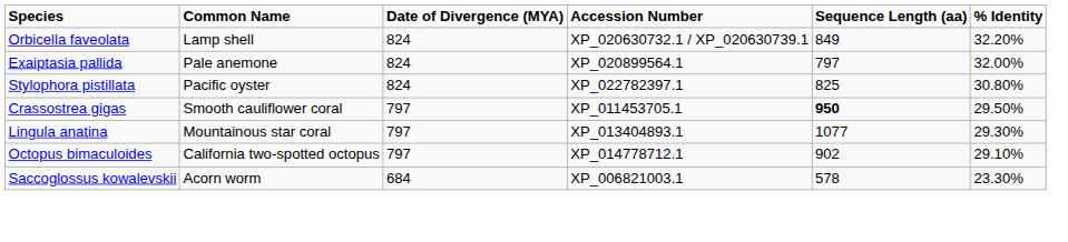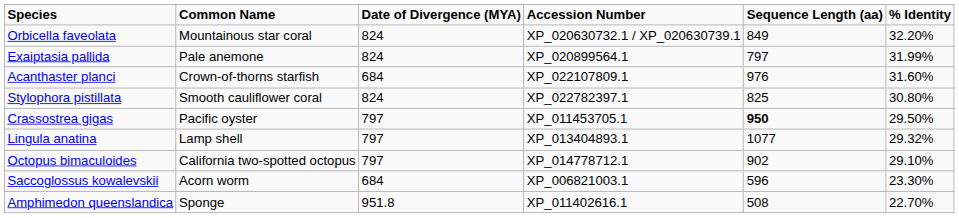 <table class="wikitable sortable mw-collapsible mw-collapsed">
 <tr>
 <td><strong>Species</strong></td>
 <td><strong>Common Name</strong></td>
 <td><strong>Date of  Divergence (MYA)</strong></td>
 <td><strong>Accession Number</strong></td>
 <td><strong>Sequence  Length (aa)</strong></td>
 <td><strong>% Identity</strong></td>
 </tr>
 <tr>
 <td><a href='#'>Orbicella faveolata</a></td>
-<td>Lamp shell</td>
+<td>Mountainous  star coral</td>
 <td>824</td>
 <td>XP_020630732.1 /  XP_020630739.1</td>
 <td>849</td>
 <td>32.20%</td>
 </tr>
 <tr>
 <td><a href='#'>Exaiptasia pallida</a></td>
 <td>Pale anemone</td>
 <td>824</td>
 <td>XP_020899564.1</td>
 <td>797</td>
-<td>32.00%</td>
+<td>31.99%</td>
+</tr>
+<tr>
+<td><a href='#'>Acanthaster planci</a></td>
+<td>Crown-of-thorns  starfish</td>
+<td>684</td>
+<td>XP_022107809.1</td>
+<td>976</td>
+<td>31.60%</td>
 </tr>
 <tr>
 <td><a href='#'>Stylophora pistillata</a></td>
-<td>Pacific oyster</td>
+<td>Smooth  cauliflower coral</td>
 <td>824</td>
 <td>XP_022782397.1</td>
 <td>825</td>
 <td>30.80%</td>
 </tr>
 <tr>
 <td><a href='#'>Crassostrea gigas</a></td>
-<td>Smooth  cauliflower coral</td>
+<td>Pacific oyster</td>
 <td>797</td>
 <td>XP_011453705.1</td>
 <td><strong>950</strong></td>
 <td>29.50%</td>
 </tr>
 <tr>
 <td><a href='#'>Lingula anatina</a></td>
-<td>Mountainous  star coral</td>
+<td>Lamp shell</td>
 <td>797</td>
 <td>XP_013404893.1</td>
 <td>1077</td>
-<td>29.30%</td>
+<td>29.32%</td>
 </tr>
 <tr>
 <td><a href='#'>Octopus bimaculoides</a></td>
 <td>California  two-spotted octopus</td>
 <td>797</td>
 <td>XP_014778712.1</td>
 <td>902</td>
 <td>29.10%</td>
 </tr>
 <tr>
 <td><a href='#'>Saccoglossus kowalevskii</a></td>
 <td>Acorn worm</td>
 <td>684</td>
 <td>XP_006821003.1</td>
-<td>578</td>
+<td>596</td>
 <td>23.30%</td>
 </tr>
+<tr>
+<td><a href='#'>Amphimedon queenslandica</a></td>
+<td>Sponge</td>
+<td>951.8</td>
+<td>XP_011402616.1</td>
+<td>508</td>
+<td>22.70%</td>
+</tr>
 </table>
